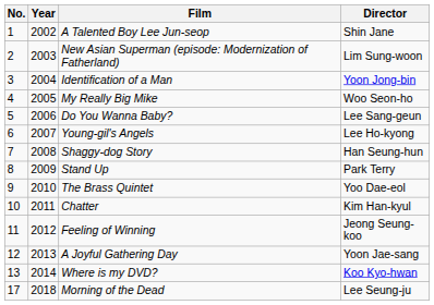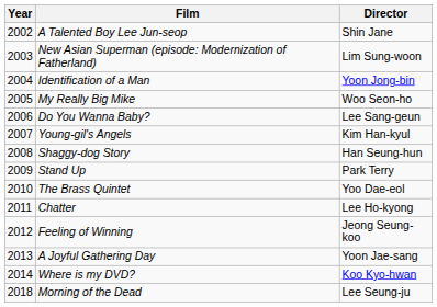 <table class=wikitable style="width:600px">
 <tr>
-<th width=10>No.</th>
 <th width=10>Year</th>
 <th>Film</th>
 <th>Director</th>
 </tr>
 <tr>
-<td>1</td>
 <td>2002</td>
 <td><em>A Talented Boy Lee Jun-seop</em></td>
 <td>Shin Jane</td>
 </tr>
 <tr>
-<td>2</td>
 <td>2003</td>
 <td><em>New Asian Superman (episode: Modernization of Fatherland)</em></td>
 <td>Lim Sung-woon</td>
 </tr>
 <tr>
-<td>3</td>
 <td>2004</td>
 <td><em>Identification of a Man</em></td>
 <td><a href='#'>Yoon Jong-bin</a></td>
 </tr>
 <tr>
-<td>4</td>
 <td>2005</td>
 <td><em>My Really Big Mike</em></td>
 <td>Woo Seon-ho</td>
 </tr>
 <tr>
-<td>5</td>
 <td>2006</td>
 <td><em>Do You Wanna Baby?</em></td>
 <td>Lee Sang-geun</td>
 </tr>
 <tr>
-<td>6</td>
 <td>2007</td>
 <td><em>Young-gil's Angels</em></td>
-<td>Lee Ho-kyong</td>
+<td>Kim Han-kyul</td>
 </tr>
 <tr>
-<td>7</td>
 <td>2008</td>
 <td><em>Shaggy-dog Story</em></td>
 <td>Han Seung-hun</td>
 </tr>
 <tr>
-<td>8</td>
 <td>2009</td>
 <td><em>Stand Up</em></td>
 <td>Park Terry</td>
 </tr>
 <tr>
-<td>9</td>
 <td>2010</td>
 <td><em>The Brass Quintet</em></td>
 <td>Yoo Dae-eol</td>
 </tr>
 <tr>
-<td>10</td>
 <td>2011</td>
 <td><em>Chatter</em></td>
-<td>Kim Han-kyul</td>
+<td>Lee Ho-kyong</td>
 </tr>
 <tr>
-<td>11</td>
 <td>2012</td>
 <td><em>Feeling of Winning</em></td>
 <td>Jeong Seung-koo</td>
 </tr>
 <tr>
-<td>12</td>
 <td>2013</td>
 <td><em>A Joyful Gathering Day</em></td>
 <td>Yoon Jae-sang</td>
 </tr>
 <tr>
-<td>13</td>
 <td>2014</td>
 <td><em>Where is my DVD?</em></td>
 <td><a href='#'>Koo Kyo-hwan</a></td>
 </tr>
 <tr>
-<td>17</td>
 <td>2018</td>
 <td><em>Morning of the Dead</em></td>
 <td>Lee Seung-ju</td>
 </tr>
 </table>
